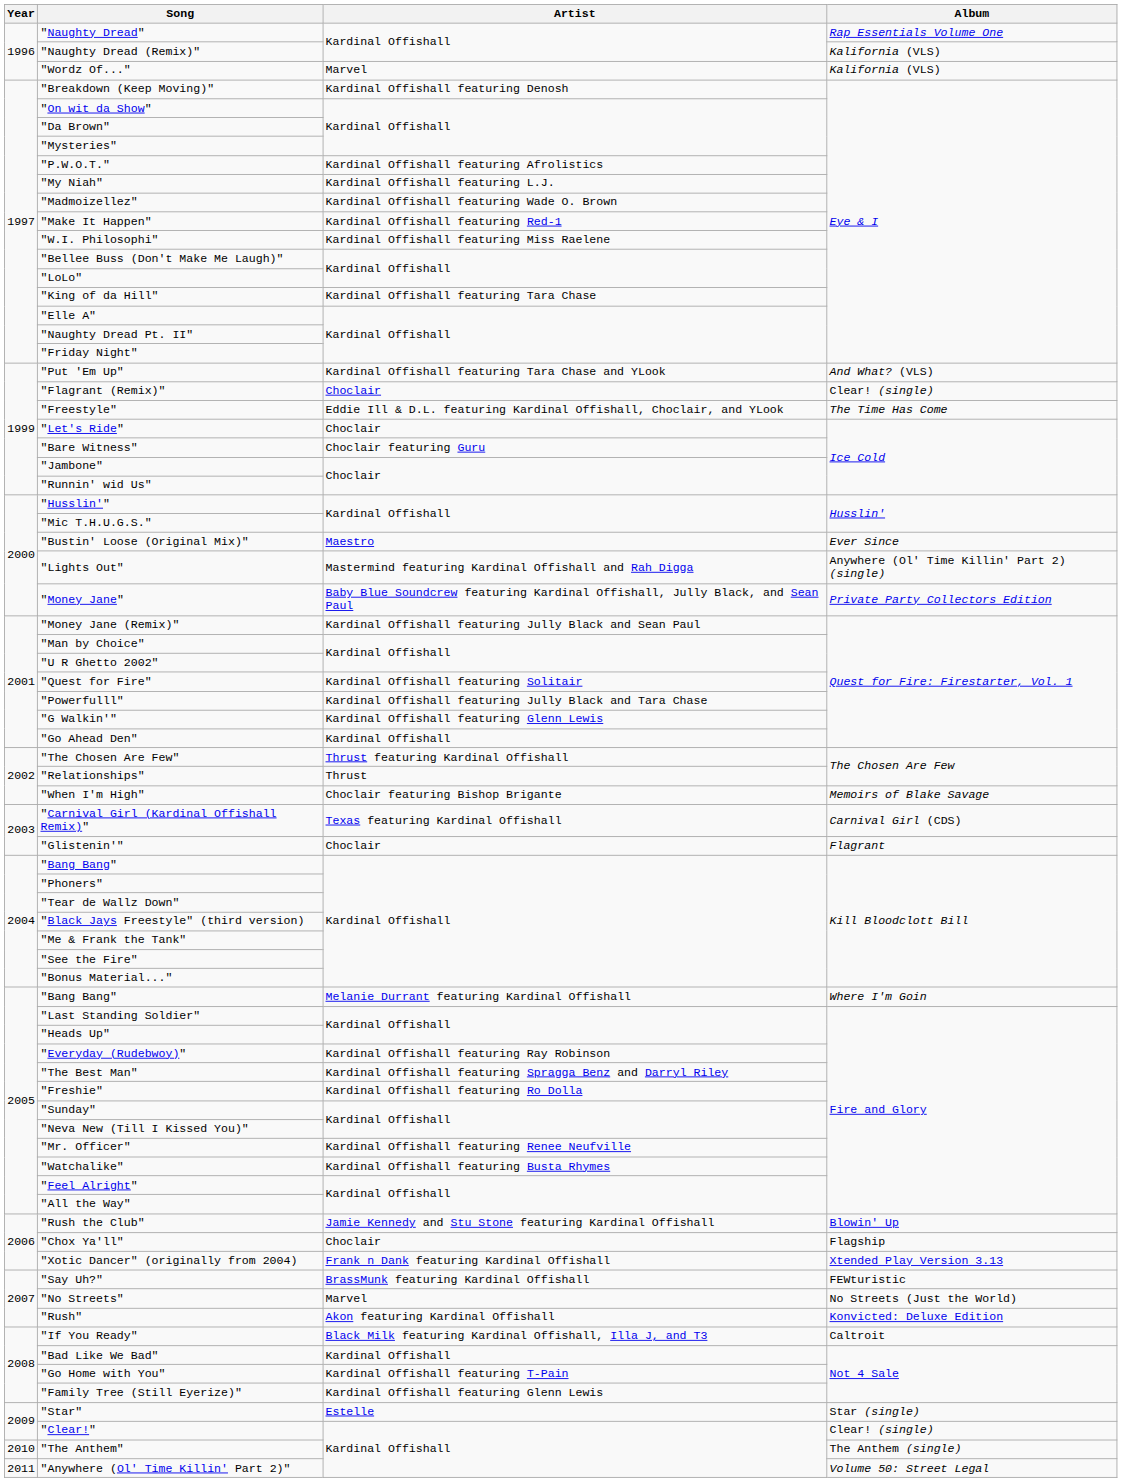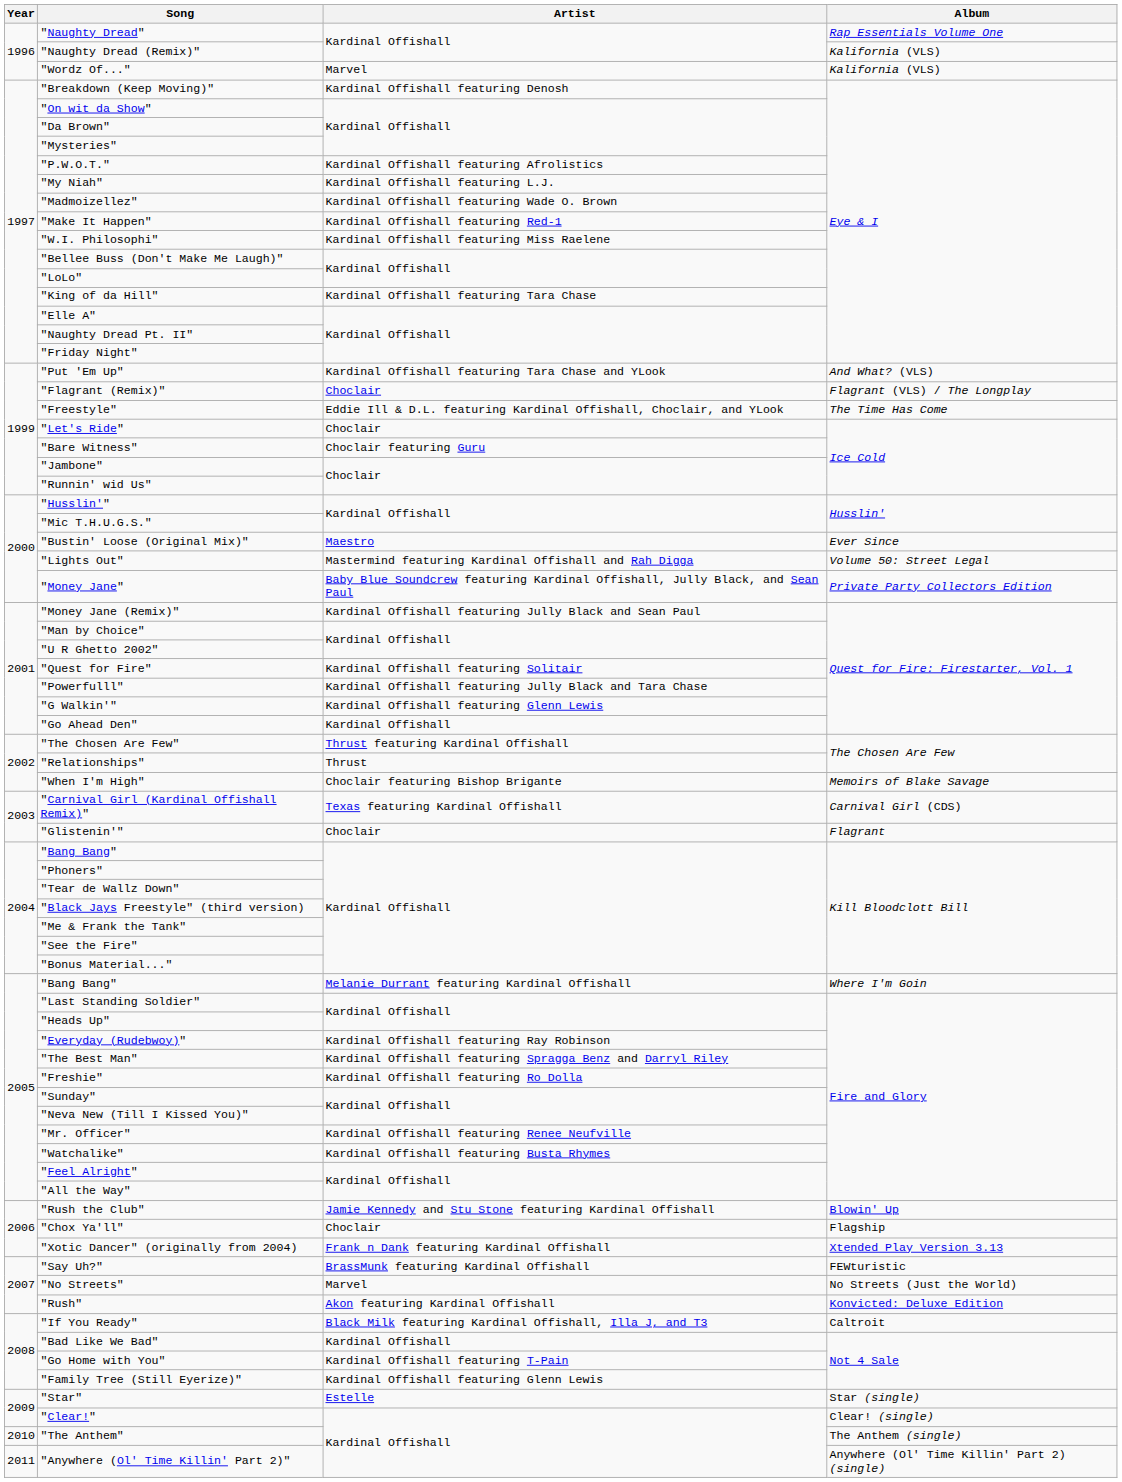 <table class="wikitable">
 <tr>
 <th>Year</th>
 <th>Song</th>
 <th>Artist</th>
 <th>Album</th>
 </tr>
 <tr>
 <td rowspan="3">1996</td>
 <td>"<a href='#'>Naughty Dread</a>"</td>
 <td rowspan="2">Kardinal Offishall</td>
 <td><em><a href='#'>Rap Essentials Volume One</a></em></td>
 </tr>
 <tr>
 <td>"Naughty Dread (Remix)"</td>
 <td><em>Kalifornia</em> (VLS)</td>
 </tr>
 <tr>
 <td>"Wordz Of..."</td>
 <td>Marvel</td>
 <td><em>Kalifornia</em> (VLS)</td>
 </tr>
 <tr>
 <td rowspan="15">1997</td>
 <td>"Breakdown (Keep Moving)"</td>
 <td>Kardinal Offishall featuring Denosh</td>
 <td rowspan="15"><em><a href='#'>Eye & I</a></em></td>
 </tr>
 <tr>
 <td>"<a href='#'>On wit da Show</a>"</td>
 <td rowspan="3">Kardinal Offishall</td>
 </tr>
 <tr>
 <td>"Da Brown"</td>
 </tr>
 <tr>
 <td>"Mysteries"</td>
 </tr>
 <tr>
 <td>"P.W.O.T."</td>
 <td>Kardinal Offishall featuring Afrolistics</td>
 </tr>
 <tr>
 <td>"My Niah"</td>
 <td>Kardinal Offishall featuring L.J.</td>
 </tr>
 <tr>
 <td>"Madmoizellez"</td>
 <td>Kardinal Offishall featuring Wade O. Brown</td>
 </tr>
 <tr>
 <td>"Make It Happen"</td>
 <td>Kardinal Offishall featuring <a href='#'>Red-1</a></td>
 </tr>
 <tr>
 <td>"W.I. Philosophi"</td>
 <td>Kardinal Offishall featuring Miss Raelene</td>
 </tr>
 <tr>
 <td>"Bellee Buss (Don't Make Me Laugh)"</td>
 <td rowspan="2">Kardinal Offishall</td>
 </tr>
 <tr>
 <td>"LoLo"</td>
 </tr>
 <tr>
 <td>"King of da Hill"</td>
 <td>Kardinal Offishall featuring Tara Chase</td>
 </tr>
 <tr>
 <td>"Elle A"</td>
 <td rowspan="3">Kardinal Offishall</td>
 </tr>
 <tr>
 <td>"Naughty Dread Pt. II"</td>
 </tr>
 <tr>
 <td>"Friday Night"</td>
 </tr>
 <tr>
 <td rowspan="7">1999</td>
 <td>"Put 'Em Up"</td>
 <td>Kardinal Offishall featuring Tara Chase and YLook</td>
 <td><em>And What?</em> (VLS)</td>
 </tr>
 <tr>
 <td>"Flagrant (Remix)"</td>
 <td><a href='#'>Choclair</a></td>
-<td></em>Clear!<em> (single)</td>
+<td><em>Flagrant</em> (VLS) / <em>The Longplay</em></td>
 </tr>
 <tr>
 <td>"Freestyle"</td>
 <td>Eddie Ill & D.L. featuring Kardinal Offishall, Choclair, and YLook</td>
 <td><em>The Time Has Come</em></td>
 </tr>
 <tr>
 <td>"<a href='#'>Let's Ride</a>"</td>
 <td>Choclair</td>
 <td rowspan="4"><em><a href='#'>Ice Cold</a></em></td>
 </tr>
 <tr>
 <td>"Bare Witness"</td>
 <td>Choclair featuring <a href='#'>Guru</a></td>
 </tr>
 <tr>
 <td>"Jambone"</td>
 <td rowspan="2">Choclair</td>
 </tr>
 <tr>
 <td>"Runnin' wid Us"</td>
 </tr>
 <tr>
 <td rowspan="5">2000</td>
 <td>"<a href='#'>Husslin'</a>"</td>
 <td rowspan="2">Kardinal Offishall</td>
 <td rowspan="2"><em><a href='#'>Husslin'</a></em></td>
 </tr>
 <tr>
 <td>"Mic T.H.U.G.S."</td>
 </tr>
 <tr>
 <td>"Bustin' Loose (Original Mix)"</td>
 <td><a href='#'>Maestro</a></td>
 <td><em>Ever Since</em></td>
 </tr>
 <tr>
 <td>"Lights Out"</td>
 <td>Mastermind featuring Kardinal Offishall and <a href='#'>Rah Digga</a></td>
-<td></em>Anywhere (Ol' Time Killin' Part 2)<em> (single)</td>
+<td><em>Volume 50: Street Legal</em></td>
 </tr>
 <tr>
 <td>"<a href='#'>Money Jane</a>"</td>
 <td><a href='#'>Baby Blue Soundcrew</a> featuring Kardinal Offishall, Jully Black, and <a href='#'>Sean Paul</a></td>
 <td><em><a href='#'>Private Party Collectors Edition</a></em></td>
 </tr>
 <tr>
 <td rowspan="7">2001</td>
 <td>"Money Jane (Remix)"</td>
 <td>Kardinal Offishall featuring Jully Black and Sean Paul</td>
 <td rowspan="7"><em><a href='#'>Quest for Fire: Firestarter, Vol. 1</a></em></td>
 </tr>
 <tr>
 <td>"Man by Choice"</td>
 <td rowspan="2">Kardinal Offishall</td>
 </tr>
 <tr>
 <td>"U R Ghetto 2002"</td>
 </tr>
 <tr>
 <td>"Quest for Fire"</td>
 <td>Kardinal Offishall featuring <a href='#'>Solitair</a></td>
 </tr>
 <tr>
 <td>"Powerfulll"</td>
 <td>Kardinal Offishall featuring Jully Black and Tara Chase</td>
 </tr>
 <tr>
 <td>"G Walkin'"</td>
 <td>Kardinal Offishall featuring <a href='#'>Glenn Lewis</a></td>
 </tr>
 <tr>
 <td>"Go Ahead Den"</td>
 <td>Kardinal Offishall</td>
 </tr>
 <tr>
 <td rowspan="3">2002</td>
 <td>"The Chosen Are Few"</td>
 <td><a href='#'>Thrust</a> featuring Kardinal Offishall</td>
 <td rowspan="2"><em>The Chosen Are Few</em></td>
 </tr>
 <tr>
 <td>"Relationships"</td>
 <td>Thrust</td>
 </tr>
 <tr>
 <td>"When I'm High"</td>
 <td>Choclair featuring Bishop Brigante</td>
 <td><em>Memoirs of Blake Savage</em></td>
 </tr>
 <tr>
 <td rowspan="2">2003</td>
 <td>"<a href='#'>Carnival Girl (Kardinal Offishall Remix)</a>"</td>
 <td><a href='#'>Texas</a> featuring Kardinal Offishall</td>
 <td><em>Carnival Girl</em> (CDS)</td>
 </tr>
 <tr>
 <td>"Glistenin'"</td>
 <td>Choclair</td>
 <td><em>Flagrant</em></td>
 </tr>
 <tr>
 <td rowspan="7">2004</td>
 <td>"<a href='#'>Bang Bang</a>"</td>
 <td rowspan="7">Kardinal Offishall</td>
 <td rowspan="7"><em>Kill Bloodclott Bill</em></td>
 </tr>
 <tr>
 <td>"Phoners"</td>
 </tr>
 <tr>
 <td>"Tear de Wallz Down"</td>
 </tr>
 <tr>
 <td>"<a href='#'>Black Jays</a> Freestyle" (third version)</td>
 </tr>
 <tr>
 <td>"Me & Frank the Tank"</td>
 </tr>
 <tr>
 <td>"See the Fire"</td>
 </tr>
 <tr>
 <td>"Bonus Material..."</td>
 </tr>
 <tr>
 <td rowspan="12">2005</td>
 <td>"Bang Bang"</td>
 <td><a href='#'>Melanie Durrant</a> featuring Kardinal Offishall</td>
 <td><em>Where I'm Goin<strong></td>
 </tr>
 <tr>
 <td>"Last Standing Soldier"</td>
 <td rowspan="2">Kardinal Offishall</td>
 <td rowspan="11"></em><a href='#'>Fire and Glory</a><em></td>
 </tr>
 <tr>
 <td>"Heads Up"</td>
 </tr>
 <tr>
 <td>"<a href='#'>Everyday (Rudebwoy)</a>"</td>
 <td>Kardinal Offishall featuring Ray Robinson</td>
 </tr>
 <tr>
 <td>"The Best Man"</td>
 <td>Kardinal Offishall featuring <a href='#'>Spragga Benz</a> and <a href='#'>Darryl Riley</a></td>
 </tr>
 <tr>
 <td>"Freshie"</td>
 <td>Kardinal Offishall featuring <a href='#'>Ro Dolla</a></td>
 </tr>
 <tr>
 <td>"Sunday"</td>
 <td rowspan="2">Kardinal Offishall</td>
 </tr>
 <tr>
 <td>"Neva New (Till I Kissed You)"</td>
 </tr>
 <tr>
 <td>"Mr. Officer"</td>
 <td>Kardinal Offishall featuring <a href='#'>Renee Neufville</a></td>
 </tr>
 <tr>
 <td>"Watchalike"</td>
 <td>Kardinal Offishall featuring <a href='#'>Busta Rhymes</a></td>
 </tr>
 <tr>
 <td>"<a href='#'>Feel Alright</a>"</td>
 <td rowspan="2">Kardinal Offishall</td>
 </tr>
 <tr>
 <td>"All the Way"</td>
 </tr>
 <tr>
 <td rowspan="3">2006</td>
 <td>"Rush the Club"</td>
 <td><a href='#'>Jamie Kennedy</a> and <a href='#'>Stu Stone</a> featuring Kardinal Offishall</td>
 <td></em><a href='#'>Blowin' Up</a><em></td>
 </tr>
 <tr>
 <td>"Chox Ya'll"</td>
 <td>Choclair</td>
 <td></em>Flagship<em></td>
 </tr>
 <tr>
 <td>"Xotic Dancer" (originally from 2004)</td>
 <td><a href='#'>Frank n Dank</a> featuring Kardinal Offishall</td>
 <td></em><a href='#'>Xtended Play Version 3.13</a><em></td>
 </tr>
 <tr>
 <td rowspan="3">2007</td>
 <td>"Say Uh?"</td>
 <td><a href='#'>BrassMunk</a> featuring Kardinal Offishall</td>
 <td></em>FEWturistic<em></td>
 </tr>
 <tr>
 <td>"No Streets"</td>
 <td>Marvel</td>
 <td></em>No Streets (Just the World)<em></td>
 </tr>
 <tr>
 <td>"Rush"</td>
 <td><a href='#'>Akon</a> featuring Kardinal Offishall</td>
 <td></em><a href='#'>Konvicted: Deluxe Edition</a><em></td>
 </tr>
 <tr>
 <td rowspan="4">2008</td>
 <td>"If You Ready"</td>
 <td><a href='#'>Black Milk</a> featuring Kardinal Offishall, <a href='#'>Illa J, and T3</a></td>
 <td></em>Caltroit<em></td>
 </tr>
 <tr>
 <td>"Bad Like We Bad"</td>
 <td>Kardinal Offishall</td>
 <td rowspan="3"></em><a href='#'>Not 4 Sale</a><em></td>
 </tr>
 <tr>
 <td>"Go Home with You"</td>
 <td>Kardinal Offishall featuring <a href='#'>T-Pain</a></td>
 </tr>
 <tr>
 <td>"Family Tree (Still Eyerize)"</td>
 <td>Kardinal Offishall featuring Glenn Lewis</td>
 </tr>
 <tr>
 <td rowspan="2">2009</td>
 <td>"Star"</td>
 <td><a href='#'>Estelle</a></td>
 <td></em>Star<em> (single)</td>
 </tr>
 <tr>
 <td>"<a href='#'>Clear!</a>"</td>
 <td rowspan="3">Kardinal Offishall</td>
 <td></em>Clear!<em> (single)</td>
 </tr>
 <tr>
 <td>2010</td>
 <td>"The Anthem"</td>
 <td></em>The Anthem<em> (single)</td>
 </tr>
 <tr>
 <td>2011</td>
 <td>"Anywhere (<a href='#'>Ol' Time Killin'</a> Part 2)"</td>
-<td><em>Volume 50: Street Legal</em></td>
+<td></em>Anywhere (Ol' Time Killin' Part 2)<em> (single)</td>
 </tr>
 </table>
